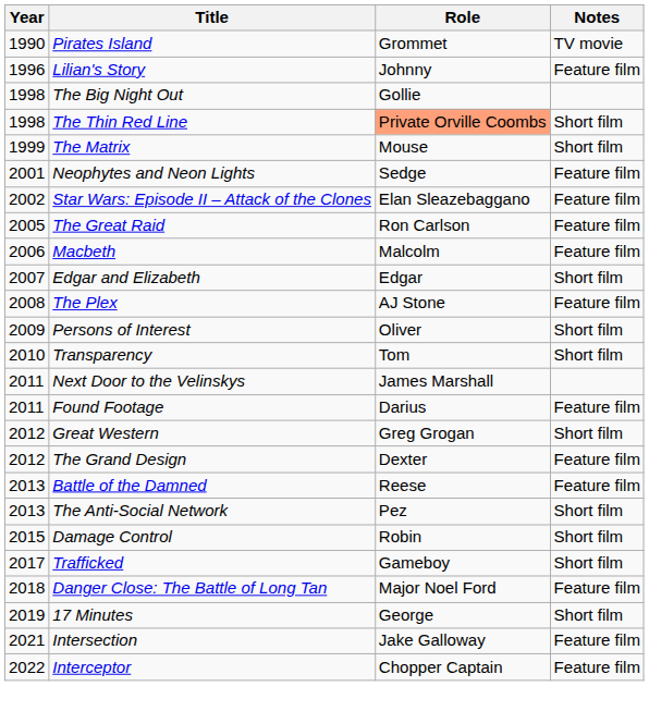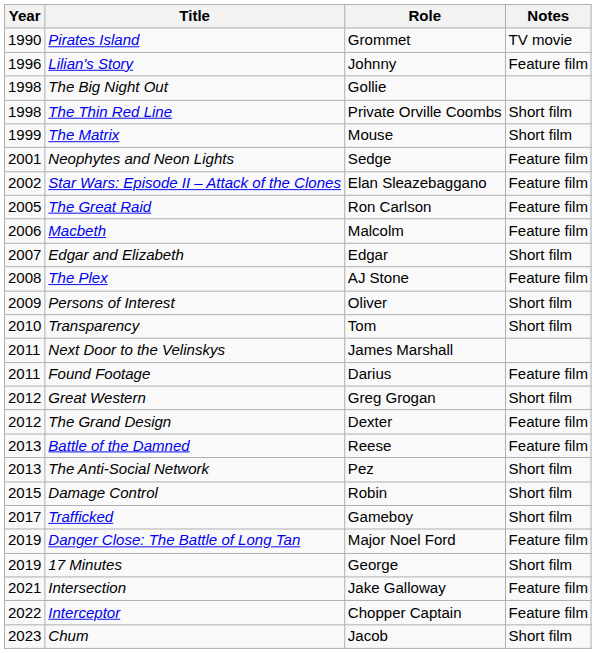 <table class="wikitable">
 <tr>
 <th>Year</th>
 <th>Title</th>
 <th>Role</th>
 <th>Notes</th>
 </tr>
 <tr>
 <td>1990</td>
 <td><em><a href='#'>Pirates Island</a></em></td>
 <td>Grommet</td>
 <td>TV movie</td>
 </tr>
 <tr>
 <td>1996</td>
 <td><em><a href='#'>Lilian's Story</a></em></td>
 <td>Johnny</td>
 <td>Feature film</td>
 </tr>
 <tr>
 <td>1998</td>
 <td><em>The Big Night Out</em></td>
 <td>Gollie</td>
 <td></td>
 </tr>
 <tr>
 <td>1998</td>
 <td><em><a href='#'>The Thin Red Line</a></em></td>
-<td style="background: lightsalmon;">Private Orville Coombs</td>
+<td>Private Orville Coombs</td>
 <td>Short film</td>
 </tr>
 <tr>
 <td>1999</td>
 <td><em><a href='#'>The Matrix</a></em></td>
 <td>Mouse</td>
 <td>Short film</td>
 </tr>
 <tr>
 <td>2001</td>
 <td><em>Neophytes and Neon Lights</em></td>
 <td>Sedge</td>
 <td>Feature film</td>
 </tr>
 <tr>
 <td>2002</td>
 <td><em><a href='#'>Star Wars: Episode II – Attack of the Clones</a></em></td>
 <td>Elan Sleazebaggano</td>
 <td>Feature film</td>
 </tr>
 <tr>
 <td>2005</td>
 <td><em><a href='#'>The Great Raid</a></em></td>
 <td>Ron Carlson</td>
 <td>Feature film</td>
 </tr>
 <tr>
 <td>2006</td>
 <td><em><a href='#'>Macbeth</a></em></td>
 <td>Malcolm</td>
 <td>Feature film</td>
 </tr>
 <tr>
 <td>2007</td>
 <td><em>Edgar and Elizabeth</em></td>
 <td>Edgar</td>
 <td>Short film</td>
 </tr>
 <tr>
 <td>2008</td>
 <td><em><a href='#'>The Plex</a></em></td>
 <td>AJ Stone</td>
 <td>Feature film</td>
 </tr>
 <tr>
 <td>2009</td>
 <td><em>Persons of Interest</em></td>
 <td>Oliver</td>
 <td>Short film</td>
 </tr>
 <tr>
 <td>2010</td>
 <td><em>Transparency</em></td>
 <td>Tom</td>
 <td>Short film</td>
 </tr>
 <tr>
 <td>2011</td>
 <td><em>Next Door to the Velinskys</em></td>
 <td>James Marshall</td>
 <td></td>
 </tr>
 <tr>
 <td>2011</td>
 <td><em>Found Footage</em></td>
 <td>Darius</td>
 <td>Feature film</td>
 </tr>
 <tr>
 <td>2012</td>
 <td><em>Great Western</em></td>
 <td>Greg Grogan</td>
 <td>Short film</td>
 </tr>
 <tr>
 <td>2012</td>
 <td><em>The Grand Design</em></td>
 <td>Dexter</td>
 <td>Feature film</td>
 </tr>
 <tr>
 <td>2013</td>
 <td><em><a href='#'>Battle of the Damned</a></em></td>
 <td>Reese</td>
 <td>Feature film</td>
 </tr>
 <tr>
 <td>2013</td>
 <td><em>The Anti-Social Network</em></td>
 <td>Pez</td>
 <td>Short film</td>
 </tr>
 <tr>
 <td>2015</td>
 <td><em>Damage Control</em></td>
 <td>Robin</td>
 <td>Short film</td>
 </tr>
 <tr>
 <td>2017</td>
 <td><em><a href='#'>Trafficked</a></em></td>
 <td>Gameboy</td>
 <td>Short film</td>
 </tr>
 <tr>
-<td>2018</td>
+<td>2019</td>
 <td><em><a href='#'>Danger Close: The Battle of Long Tan</a></em></td>
 <td>Major Noel Ford</td>
 <td>Feature film</td>
 </tr>
 <tr>
 <td>2019</td>
 <td><em>17 Minutes</em></td>
 <td>George</td>
 <td>Short film</td>
 </tr>
 <tr>
 <td>2021</td>
 <td><em>Intersection</em></td>
 <td>Jake Galloway</td>
 <td>Feature film</td>
 </tr>
 <tr>
 <td>2022</td>
 <td><em><a href='#'>Interceptor</a></em></td>
 <td>Chopper Captain</td>
 <td>Feature film</td>
 </tr>
+<tr>
+<td>2023</td>
+<td><em>Chum</em></td>
+<td>Jacob</td>
+<td>Short film</td>
+</tr>
 </table>
